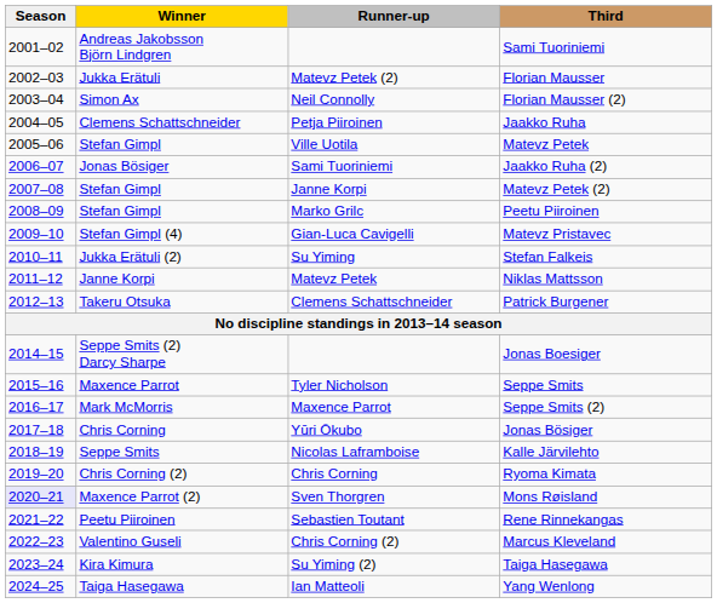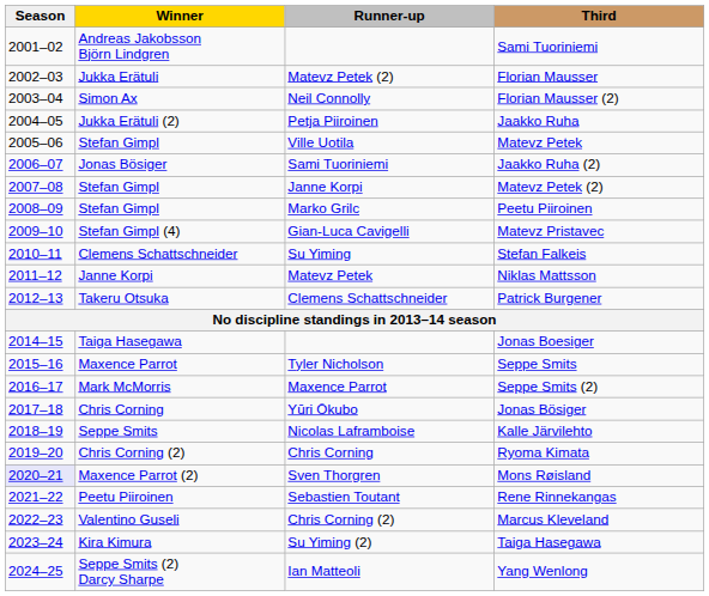 <table class="wikitable sortable" style="width:800px;">
 <tr>
 <th style="width:10%; background:#efefef;">Season</th>
 <th style="width:30%; background:gold">Winner</th>
 <th style="width:30%; background:silver">Runner-up</th>
 <th style="width:30%; background:#CC9966">Third</th>
 </tr>
 <tr>
 <td>2001–02</td>
 <td> <a href='#'>Andreas Jakobsson</a> <br>  <a href='#'>Björn Lindgren</a></td>
 <td></td>
 <td> <a href='#'>Sami Tuoriniemi</a></td>
 </tr>
 <tr>
 <td>2002–03</td>
 <td> <a href='#'>Jukka Erätuli</a></td>
 <td> <a href='#'>Matevz Petek</a> (2)</td>
 <td> <a href='#'>Florian Mausser</a></td>
 </tr>
 <tr>
 <td>2003–04</td>
 <td> <a href='#'>Simon Ax</a></td>
 <td> <a href='#'>Neil Connolly</a></td>
 <td> <a href='#'>Florian Mausser</a> (2)</td>
 </tr>
 <tr>
 <td>2004–05</td>
-<td> <a href='#'>Clemens Schattschneider</a></td>
+<td> <a href='#'>Jukka Erätuli</a> (2)</td>
 <td> <a href='#'>Petja Piiroinen</a></td>
 <td> <a href='#'>Jaakko Ruha</a></td>
 </tr>
 <tr>
 <td>2005–06</td>
 <td> <a href='#'>Stefan Gimpl</a></td>
 <td> <a href='#'>Ville Uotila</a></td>
 <td> <a href='#'>Matevz Petek</a></td>
 </tr>
 <tr>
 <td><a href='#'>2006–07</a></td>
 <td> <a href='#'>Jonas Bösiger</a></td>
 <td> <a href='#'>Sami Tuoriniemi</a></td>
 <td> <a href='#'>Jaakko Ruha</a> (2)</td>
 </tr>
 <tr>
 <td><a href='#'>2007–08</a></td>
 <td> <a href='#'>Stefan Gimpl</a></td>
 <td> <a href='#'>Janne Korpi</a></td>
 <td> <a href='#'>Matevz Petek</a> (2)</td>
 </tr>
 <tr>
 <td><a href='#'>2008–09</a></td>
 <td> <a href='#'>Stefan Gimpl</a></td>
 <td> <a href='#'>Marko Grilc</a></td>
 <td> <a href='#'>Peetu Piiroinen</a></td>
 </tr>
 <tr>
 <td><a href='#'>2009–10</a></td>
 <td> <a href='#'>Stefan Gimpl</a> (4)</td>
 <td> <a href='#'>Gian-Luca Cavigelli</a></td>
 <td> <a href='#'>Matevz Pristavec</a></td>
 </tr>
 <tr>
 <td><a href='#'>2010–11</a></td>
-<td> <a href='#'>Jukka Erätuli</a> (2)</td>
+<td> <a href='#'>Clemens Schattschneider</a></td>
 <td> <a href='#'>Su Yiming</a></td>
 <td> <a href='#'>Stefan Falkeis</a></td>
 </tr>
 <tr>
 <td><a href='#'>2011–12</a></td>
 <td> <a href='#'>Janne Korpi</a></td>
 <td> <a href='#'>Matevz Petek</a></td>
 <td> <a href='#'>Niklas Mattsson</a></td>
 </tr>
 <tr>
 <td><a href='#'>2012–13</a></td>
 <td> <a href='#'>Takeru Otsuka</a></td>
 <td> <a href='#'>Clemens Schattschneider</a></td>
 <td> <a href='#'>Patrick Burgener</a></td>
 </tr>
 <tr>
 <th colspan=4>No discipline standings in 2013–14 season</th>
 </tr>
 <tr>
 <td><a href='#'>2014–15</a></td>
-<td> <a href='#'>Seppe Smits</a> (2) <br> <a href='#'>Darcy Sharpe</a></td>
+<td> <a href='#'>Taiga Hasegawa</a></td>
 <td></td>
 <td> <a href='#'>Jonas Boesiger</a></td>
 </tr>
 <tr>
 <td><a href='#'>2015–16</a></td>
 <td> <a href='#'>Maxence Parrot</a></td>
 <td> <a href='#'>Tyler Nicholson</a></td>
 <td> <a href='#'>Seppe Smits</a></td>
 </tr>
 <tr>
 <td><a href='#'>2016–17</a></td>
 <td> <a href='#'>Mark McMorris</a></td>
 <td> <a href='#'>Maxence Parrot</a></td>
 <td> <a href='#'>Seppe Smits</a> (2)</td>
 </tr>
 <tr>
 <td><a href='#'>2017–18</a></td>
 <td> <a href='#'>Chris Corning</a></td>
 <td> <a href='#'>Yūri Ōkubo</a></td>
 <td> <a href='#'>Jonas Bösiger</a></td>
 </tr>
 <tr>
 <td><a href='#'>2018–19</a></td>
 <td> <a href='#'>Seppe Smits</a></td>
 <td> <a href='#'>Nicolas Laframboise</a></td>
 <td> <a href='#'>Kalle Järvilehto</a></td>
 </tr>
 <tr>
 <td><a href='#'>2019–20</a></td>
 <td> <a href='#'>Chris Corning</a> (2)</td>
 <td> <a href='#'>Chris Corning</a></td>
 <td> <a href='#'>Ryoma Kimata</a></td>
 </tr>
 <tr>
 <td style="background: lavender;"><a href='#'>2020–21</a></td>
 <td> <a href='#'>Maxence Parrot</a> (2)</td>
 <td> <a href='#'>Sven Thorgren</a></td>
 <td> <a href='#'>Mons Røisland</a></td>
 </tr>
 <tr>
 <td><a href='#'>2021–22</a></td>
 <td> <a href='#'>Peetu Piiroinen</a></td>
 <td> <a href='#'>Sebastien Toutant</a></td>
 <td> <a href='#'>Rene Rinnekangas</a></td>
 </tr>
 <tr>
 <td><a href='#'>2022–23</a></td>
 <td> <a href='#'>Valentino Guseli</a></td>
 <td> <a href='#'>Chris Corning</a> (2)</td>
 <td> <a href='#'>Marcus Kleveland</a></td>
 </tr>
 <tr>
 <td><a href='#'>2023–24</a></td>
 <td> <a href='#'>Kira Kimura</a></td>
 <td> <a href='#'>Su Yiming</a> (2)</td>
 <td> <a href='#'>Taiga Hasegawa</a></td>
 </tr>
 <tr>
 <td><a href='#'>2024–25</a></td>
-<td> <a href='#'>Taiga Hasegawa</a></td>
+<td> <a href='#'>Seppe Smits</a> (2) <br> <a href='#'>Darcy Sharpe</a></td>
 <td> <a href='#'>Ian Matteoli</a></td>
 <td> <a href='#'>Yang Wenlong</a></td>
 </tr>
 </table>
